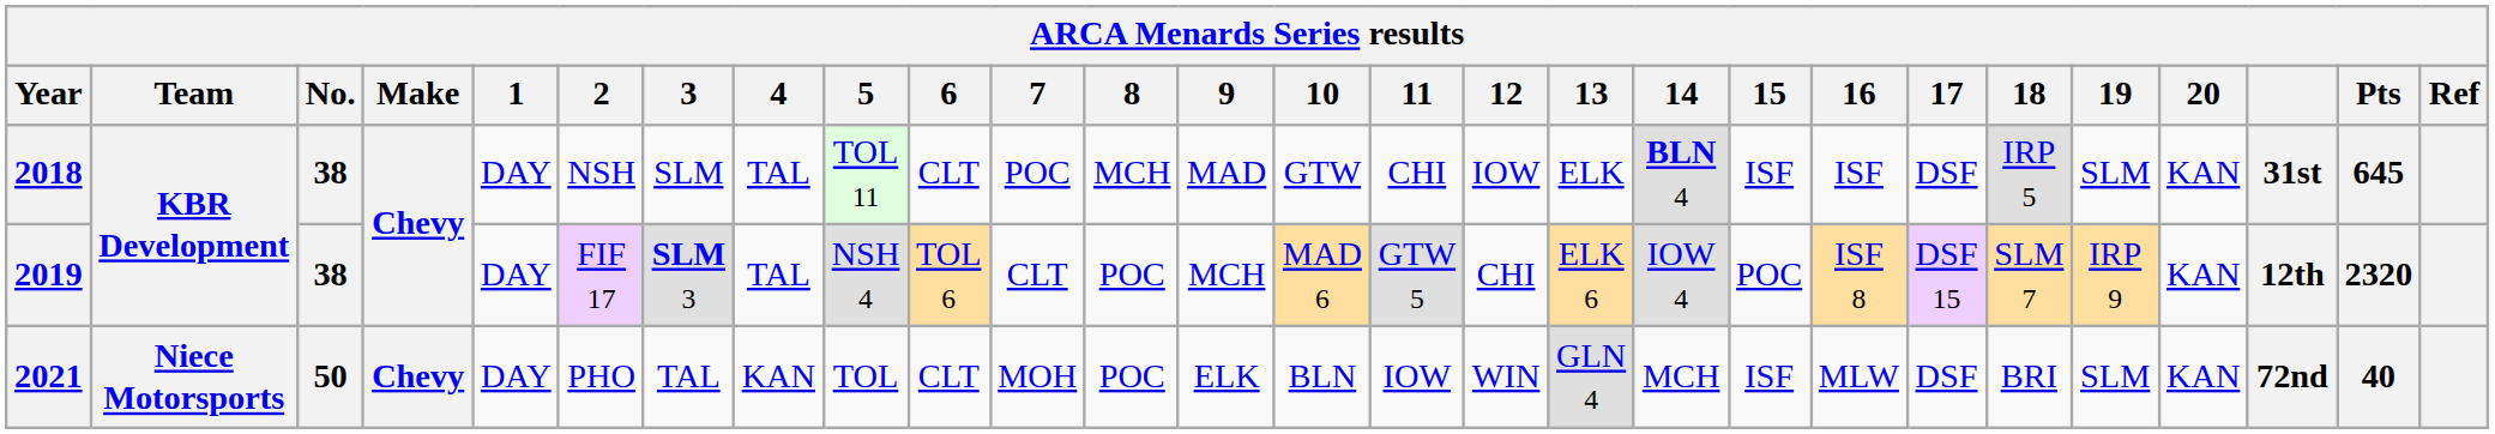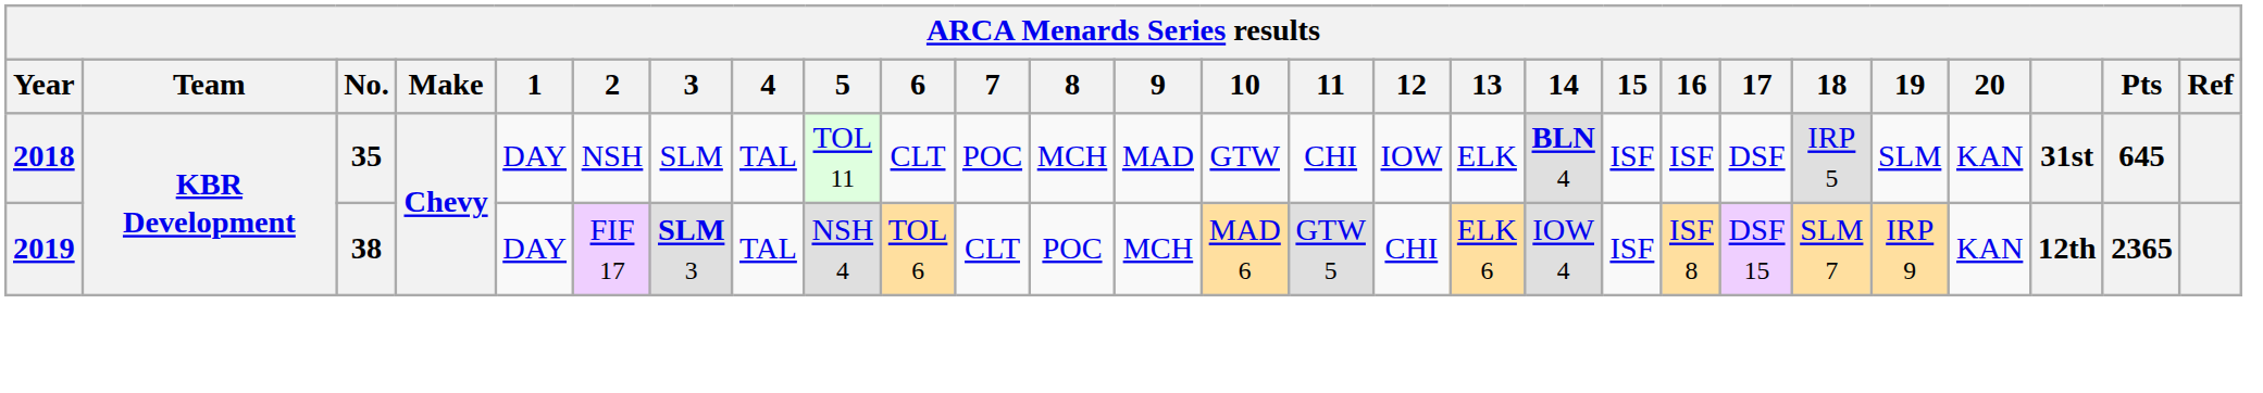 <table class="wikitable" style="text-align:center; font-size:75%">
 <tr>
 <th colspan=27><a href='#'>ARCA Menards Series</a> results</th>
 </tr>
 <tr>
 <th>Year</th>
 <th>Team</th>
 <th>No.</th>
 <th>Make</th>
 <th>1</th>
 <th>2</th>
 <th>3</th>
 <th>4</th>
 <th>5</th>
 <th>6</th>
 <th>7</th>
 <th>8</th>
 <th>9</th>
 <th>10</th>
 <th>11</th>
 <th>12</th>
 <th>13</th>
 <th>14</th>
 <th>15</th>
 <th>16</th>
 <th>17</th>
 <th>18</th>
 <th>19</th>
 <th>20</th>
 <th></th>
 <th>Pts</th>
 <th>Ref</th>
 </tr>
 <tr>
 <th><a href='#'>2018</a></th>
 <th rowspan=2><a href='#'>KBR Development</a></th>
-<th>38</th>
+<th>35</th>
 <th rowspan=2><a href='#'>Chevy</a></th>
 <td><a href='#'>DAY</a></td>
 <td><a href='#'>NSH</a></td>
 <td><a href='#'>SLM</a></td>
 <td><a href='#'>TAL</a></td>
 <td style="background:#DFFFDF;"><a href='#'>TOL</a><br><small>11</small></td>
 <td><a href='#'>CLT</a></td>
 <td><a href='#'>POC</a></td>
 <td><a href='#'>MCH</a></td>
 <td><a href='#'>MAD</a></td>
 <td><a href='#'>GTW</a></td>
 <td><a href='#'>CHI</a></td>
 <td><a href='#'>IOW</a></td>
 <td><a href='#'>ELK</a></td>
 <td style="background:#DFDFDF;"><strong><a href='#'>BLN</a></strong><br><small>4</small></td>
 <td><a href='#'>ISF</a></td>
 <td><a href='#'>ISF</a></td>
 <td><a href='#'>DSF</a></td>
 <td style="background:#DFDFDF;"><a href='#'>IRP</a><br><small>5</small></td>
 <td><a href='#'>SLM</a></td>
 <td><a href='#'>KAN</a></td>
 <th>31st</th>
 <th>645</th>
 <th></th>
 </tr>
 <tr>
 <th><a href='#'>2019</a></th>
 <th>38</th>
 <td><a href='#'>DAY</a></td>
 <td style="background:#EFCFFF;"><a href='#'>FIF</a><br><small>17</small></td>
 <td style="background:#DFDFDF;"><strong><a href='#'>SLM</a></strong><br><small>3</small></td>
 <td><a href='#'>TAL</a></td>
 <td style="background:#DFDFDF;"><a href='#'>NSH</a><br><small>4</small></td>
 <td style="background:#FFDF9F;"><a href='#'>TOL</a><br><small>6</small></td>
 <td><a href='#'>CLT</a></td>
 <td><a href='#'>POC</a></td>
 <td><a href='#'>MCH</a></td>
 <td style="background:#FFDF9F;"><a href='#'>MAD</a><br><small>6</small></td>
 <td style="background:#DFDFDF;"><a href='#'>GTW</a><br><small>5</small></td>
 <td><a href='#'>CHI</a></td>
 <td style="background:#FFDF9F;"><a href='#'>ELK</a><br><small>6</small></td>
 <td style="background:#DFDFDF;"><a href='#'>IOW</a><br><small>4</small></td>
-<td><a href='#'>POC</a></td>
+<td><a href='#'>ISF</a></td>
 <td style="background:#FFDF9F;"><a href='#'>ISF</a><br><small>8</small></td>
 <td style="background:#EFCFFF;"><a href='#'>DSF</a><br><small>15</small></td>
 <td style="background:#FFDF9F;"><a href='#'>SLM</a><br><small>7</small></td>
 <td style="background:#FFDF9F;"><a href='#'>IRP</a><br><small>9</small></td>
 <td><a href='#'>KAN</a></td>
 <th>12th</th>
-<th>2320</th>
-<th></th>
-</tr>
-<tr>
-<th><a href='#'>2021</a></th>
-<th><a href='#'>Niece Motorsports</a></th>
-<th>50</th>
-<th><a href='#'>Chevy</a></th>
-<td><a href='#'>DAY</a></td>
-<td><a href='#'>PHO</a></td>
-<td><a href='#'>TAL</a></td>
-<td><a href='#'>KAN</a></td>
-<td><a href='#'>TOL</a></td>
-<td><a href='#'>CLT</a></td>
-<td><a href='#'>MOH</a></td>
-<td><a href='#'>POC</a></td>
-<td><a href='#'>ELK</a></td>
-<td><a href='#'>BLN</a></td>
-<td><a href='#'>IOW</a></td>
-<td><a href='#'>WIN</a></td>
-<td style="background:#DFDFDF;"><a href='#'>GLN</a><br><small>4</small></td>
-<td><a href='#'>MCH</a></td>
-<td><a href='#'>ISF</a></td>
-<td><a href='#'>MLW</a></td>
-<td><a href='#'>DSF</a></td>
-<td><a href='#'>BRI</a></td>
-<td><a href='#'>SLM</a></td>
-<td><a href='#'>KAN</a></td>
-<th>72nd</th>
-<th>40</th>
+<th>2365</th>
 <th></th>
 </tr>
 </table>
